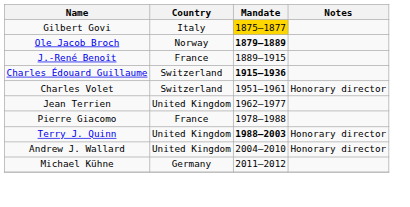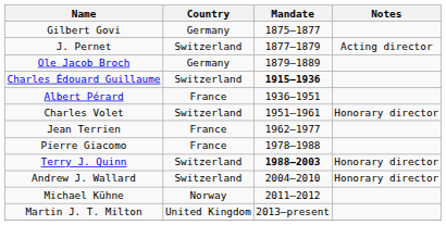 <table class="wikitable" border="5" style="text-align:center">
 <tr>
 <th>Name</th>
 <th>Country</th>
 <th>Mandate</th>
 <th>Notes</th>
 </tr>
 <tr>
 <td>Gilbert Govi</td>
-<td>Italy</td>
-<td style="background: gold;">1875–1877</td>
+<td>Germany</td>
+<td>1875–1877</td>
 <td></td>
 </tr>
 <tr>
-<td><a href='#'>Ole Jacob Broch</a></td>
-<td>Norway</td>
-<td><strong>1879–1889</strong></td>
-<td></td>
+<td>J. Pernet</td>
+<td>Switzerland</td>
+<td>1877–1879</td>
+<td>Acting director</td>
 </tr>
 <tr>
-<td><a href='#'>J.-René Benoît</a></td>
-<td>France</td>
-<td>1889–1915</td>
+<td><a href='#'>Ole Jacob Broch</a></td>
+<td>Germany</td>
+<td>1879–1889</td>
 <td></td>
 </tr>
 <tr>
 <td><a href='#'>Charles Édouard Guillaume</a></td>
 <td>Switzerland</td>
 <td><strong>1915–1936</strong></td>
+<td></td>
+</tr>
+<tr>
+<td><a href='#'>Albert Pérard</a></td>
+<td>France</td>
+<td>1936–1951</td>
 <td></td>
 </tr>
 <tr>
 <td>Charles Volet</td>
 <td>Switzerland</td>
 <td>1951–1961</td>
 <td>Honorary director</td>
 </tr>
 <tr>
 <td>Jean Terrien</td>
-<td>United Kingdom</td>
+<td>France</td>
 <td>1962–1977</td>
 <td></td>
 </tr>
 <tr>
 <td>Pierre Giacomo</td>
 <td>France</td>
 <td>1978–1988</td>
 <td></td>
 </tr>
 <tr>
 <td><a href='#'>Terry J. Quinn</a></td>
-<td>United Kingdom</td>
+<td>Switzerland</td>
 <td><strong>1988–2003</strong></td>
 <td>Honorary director</td>
 </tr>
 <tr>
 <td>Andrew J. Wallard</td>
-<td>United Kingdom</td>
+<td>Switzerland</td>
 <td>2004–2010</td>
 <td>Honorary director</td>
 </tr>
 <tr>
 <td>Michael Kühne</td>
-<td>Germany</td>
+<td>Norway</td>
 <td>2011–2012</td>
+<td></td>
+</tr>
+<tr>
+<td>Martin J. T. Milton</td>
+<td>United Kingdom</td>
+<td>2013–present</td>
 <td></td>
 </tr>
 <tr>
 </tr>
 </table>
